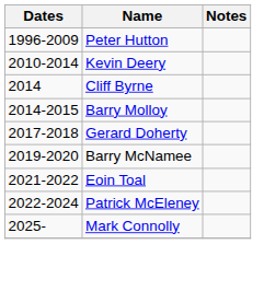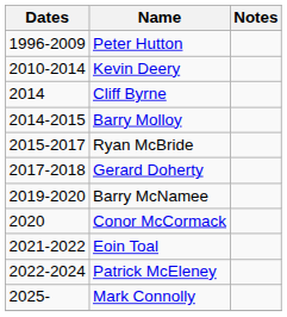 <table class="wikitable plainrowheaders unsortable">
 <tr>
 <th scope="col">Dates</th>
 <th scope="col">Name</th>
 <th scope="col">Notes</th>
 </tr>
 <tr>
 <td>1996-2009</td>
 <td scope="row"><a href='#'>Peter Hutton</a></td>
 <td></td>
 </tr>
 <tr>
 <td>2010-2014</td>
 <td scope="row"><a href='#'>Kevin Deery</a></td>
 <td></td>
 </tr>
 <tr>
 <td>2014</td>
 <td scope="row"><a href='#'>Cliff Byrne</a></td>
 <td></td>
 </tr>
 <tr>
 <td>2014-2015</td>
 <td scope="row"><a href='#'>Barry Molloy</a></td>
 <td></td>
 </tr>
 <tr>
+<td>2015-2017</td>
+<td scope="row">Ryan McBride</td>
+<td></td>
+</tr>
+<tr>
 <td>2017-2018</td>
 <td scope="row"><a href='#'>Gerard Doherty</a></td>
 <td></td>
 </tr>
 <tr>
 <td>2019-2020</td>
 <td scope="row">Barry McNamee</td>
+<td></td>
+</tr>
+<tr>
+<td>2020</td>
+<td scope="row"><a href='#'>Conor McCormack</a></td>
 <td></td>
 </tr>
 <tr>
 <td>2021-2022</td>
 <td scope="row"><a href='#'>Eoin Toal</a></td>
 <td></td>
 </tr>
 <tr>
 <td>2022-2024</td>
 <td scope="row"><a href='#'>Patrick McEleney</a></td>
 <td></td>
 </tr>
 <tr>
 <td>2025-</td>
 <td scope="row"><a href='#'>Mark Connolly</a></td>
 <td></td>
 </tr>
 <tr>
 </tr>
 </table>
